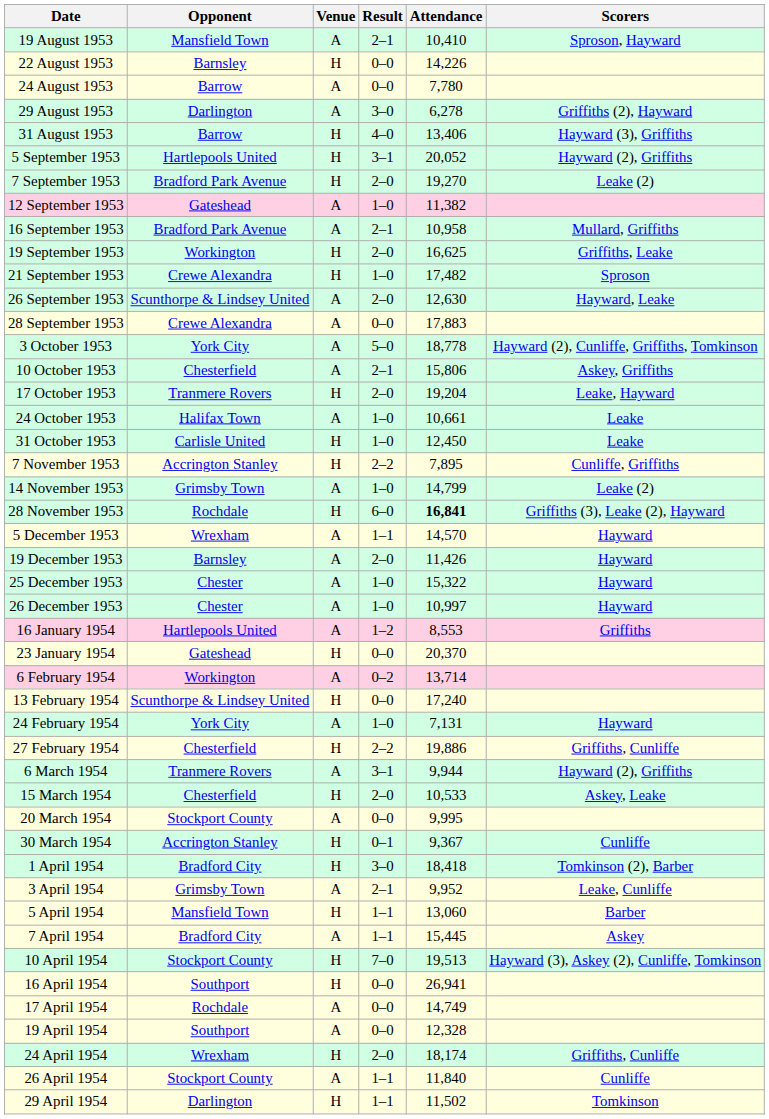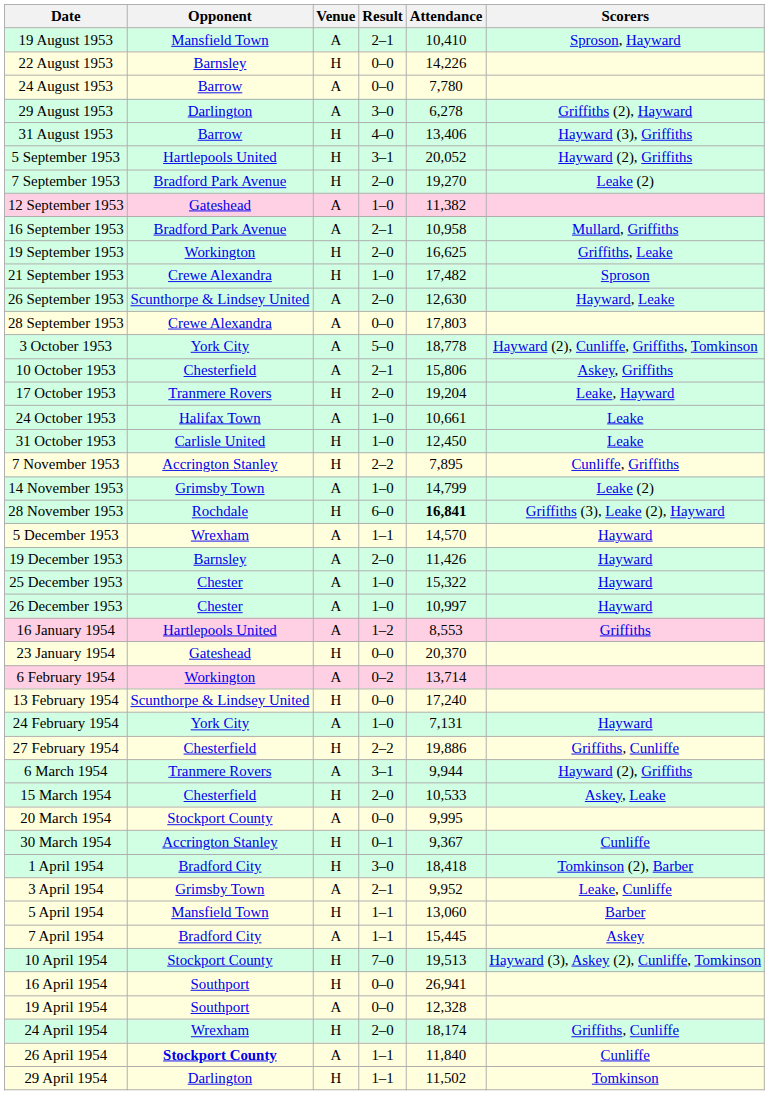 <table class="wikitable sortable" style="font-size:100%; text-align:center">
 <tr>
 <th>Date</th>
 <th>Opponent</th>
 <th>Venue</th>
 <th>Result</th>
 <th>Attendance</th>
 <th>Scorers</th>
 </tr>
 <tr style="background-color: #d0ffe3;">
 <td>19 August 1953</td>
 <td><a href='#'>Mansfield Town</a></td>
 <td>A</td>
 <td>2–1</td>
 <td>10,410</td>
 <td><a href='#'>Sproson</a>, <a href='#'>Hayward</a></td>
 </tr>
 <tr style="background-color: #ffffdd;">
 <td>22 August 1953</td>
 <td><a href='#'>Barnsley</a></td>
 <td>H</td>
 <td>0–0</td>
 <td>14,226</td>
 <td></td>
 </tr>
 <tr style="background-color: #ffffdd;">
 <td>24 August 1953</td>
 <td><a href='#'>Barrow</a></td>
 <td>A</td>
 <td>0–0</td>
 <td>7,780</td>
 <td></td>
 </tr>
 <tr style="background-color: #d0ffe3;">
 <td>29 August 1953</td>
 <td><a href='#'>Darlington</a></td>
 <td>A</td>
 <td>3–0</td>
 <td>6,278</td>
 <td><a href='#'>Griffiths</a> (2), <a href='#'>Hayward</a></td>
 </tr>
 <tr style="background-color: #d0ffe3;">
 <td>31 August 1953</td>
 <td><a href='#'>Barrow</a></td>
 <td>H</td>
 <td>4–0</td>
 <td>13,406</td>
 <td><a href='#'>Hayward</a> (3), <a href='#'>Griffiths</a></td>
 </tr>
 <tr style="background-color: #d0ffe3;">
 <td>5 September 1953</td>
 <td><a href='#'>Hartlepools United</a></td>
 <td>H</td>
 <td>3–1</td>
 <td>20,052</td>
 <td><a href='#'>Hayward</a> (2), <a href='#'>Griffiths</a></td>
 </tr>
 <tr style="background-color: #d0ffe3;">
 <td>7 September 1953</td>
 <td><a href='#'>Bradford Park Avenue</a></td>
 <td>H</td>
 <td>2–0</td>
 <td>19,270</td>
 <td><a href='#'>Leake</a> (2)</td>
 </tr>
 <tr style="background-color: #ffd0e3;">
 <td>12 September 1953</td>
 <td><a href='#'>Gateshead</a></td>
 <td>A</td>
 <td>1–0</td>
 <td>11,382</td>
 <td></td>
 </tr>
 <tr style="background-color: #d0ffe3;">
 <td>16 September 1953</td>
 <td><a href='#'>Bradford Park Avenue</a></td>
 <td>A</td>
 <td>2–1</td>
 <td>10,958</td>
 <td><a href='#'>Mullard</a>, <a href='#'>Griffiths</a></td>
 </tr>
 <tr style="background-color: #d0ffe3;">
 <td>19 September 1953</td>
 <td><a href='#'>Workington</a></td>
 <td>H</td>
 <td>2–0</td>
 <td>16,625</td>
 <td><a href='#'>Griffiths</a>, <a href='#'>Leake</a></td>
 </tr>
 <tr style="background-color: #d0ffe3;">
 <td>21 September 1953</td>
 <td><a href='#'>Crewe Alexandra</a></td>
 <td>H</td>
 <td>1–0</td>
 <td>17,482</td>
 <td><a href='#'>Sproson</a></td>
 </tr>
 <tr style="background-color: #d0ffe3;">
 <td>26 September 1953</td>
 <td><a href='#'>Scunthorpe & Lindsey United</a></td>
 <td>A</td>
 <td>2–0</td>
 <td>12,630</td>
 <td><a href='#'>Hayward</a>, <a href='#'>Leake</a></td>
 </tr>
 <tr style="background-color: #ffffdd;">
 <td>28 September 1953</td>
 <td><a href='#'>Crewe Alexandra</a></td>
 <td>A</td>
 <td>0–0</td>
-<td>17,883</td>
+<td>17,803</td>
 <td></td>
 </tr>
 <tr style="background-color: #d0ffe3;">
 <td>3 October 1953</td>
 <td><a href='#'>York City</a></td>
 <td>A</td>
 <td>5–0</td>
 <td>18,778</td>
 <td><a href='#'>Hayward</a> (2), <a href='#'>Cunliffe</a>, <a href='#'>Griffiths</a>, <a href='#'>Tomkinson</a></td>
 </tr>
 <tr style="background-color: #d0ffe3;">
 <td>10 October 1953</td>
 <td><a href='#'>Chesterfield</a></td>
 <td>A</td>
 <td>2–1</td>
 <td>15,806</td>
 <td><a href='#'>Askey</a>, <a href='#'>Griffiths</a></td>
 </tr>
 <tr style="background-color: #d0ffe3;">
 <td>17 October 1953</td>
 <td><a href='#'>Tranmere Rovers</a></td>
 <td>H</td>
 <td>2–0</td>
 <td>19,204</td>
 <td><a href='#'>Leake</a>, <a href='#'>Hayward</a></td>
 </tr>
 <tr style="background-color: #d0ffe3;">
 <td>24 October 1953</td>
 <td><a href='#'>Halifax Town</a></td>
 <td>A</td>
 <td>1–0</td>
 <td>10,661</td>
 <td><a href='#'>Leake</a></td>
 </tr>
 <tr style="background-color: #d0ffe3;">
 <td>31 October 1953</td>
 <td><a href='#'>Carlisle United</a></td>
 <td>H</td>
 <td>1–0</td>
 <td>12,450</td>
 <td><a href='#'>Leake</a></td>
 </tr>
 <tr style="background-color: #ffffdd;">
 <td>7 November 1953</td>
 <td><a href='#'>Accrington Stanley</a></td>
 <td>H</td>
 <td>2–2</td>
 <td>7,895</td>
 <td><a href='#'>Cunliffe</a>, <a href='#'>Griffiths</a></td>
 </tr>
 <tr style="background-color: #d0ffe3;">
 <td>14 November 1953</td>
 <td><a href='#'>Grimsby Town</a></td>
 <td>A</td>
 <td>1–0</td>
 <td>14,799</td>
 <td><a href='#'>Leake</a> (2)</td>
 </tr>
 <tr style="background-color: #d0ffe3;">
 <td>28 November 1953</td>
 <td><a href='#'>Rochdale</a></td>
 <td>H</td>
 <td>6–0</td>
 <td><strong>16,841</strong></td>
 <td><a href='#'>Griffiths</a> (3), <a href='#'>Leake</a> (2), <a href='#'>Hayward</a></td>
 </tr>
 <tr style="background-color: #ffffdd;">
 <td>5 December 1953</td>
 <td><a href='#'>Wrexham</a></td>
 <td>A</td>
 <td>1–1</td>
 <td>14,570</td>
 <td><a href='#'>Hayward</a></td>
 </tr>
 <tr style="background-color: #d0ffe3;">
 <td>19 December 1953</td>
 <td><a href='#'>Barnsley</a></td>
 <td>A</td>
 <td>2–0</td>
 <td>11,426</td>
 <td><a href='#'>Hayward</a></td>
 </tr>
 <tr style="background-color: #d0ffe3;">
 <td>25 December 1953</td>
 <td><a href='#'>Chester</a></td>
 <td>A</td>
 <td>1–0</td>
 <td>15,322</td>
 <td><a href='#'>Hayward</a></td>
 </tr>
 <tr style="background-color: #d0ffe3;">
 <td>26 December 1953</td>
 <td><a href='#'>Chester</a></td>
 <td>A</td>
 <td>1–0</td>
 <td>10,997</td>
 <td><a href='#'>Hayward</a></td>
 </tr>
 <tr style="background-color: #ffd0e3;">
 <td>16 January 1954</td>
 <td><a href='#'>Hartlepools United</a></td>
 <td>A</td>
 <td>1–2</td>
 <td>8,553</td>
 <td><a href='#'>Griffiths</a></td>
 </tr>
 <tr style="background-color: #ffffdd;">
 <td>23 January 1954</td>
 <td><a href='#'>Gateshead</a></td>
 <td>H</td>
 <td>0–0</td>
 <td>20,370</td>
 <td></td>
 </tr>
 <tr style="background-color: #ffd0e3;">
 <td>6 February 1954</td>
 <td><a href='#'>Workington</a></td>
 <td>A</td>
 <td>0–2</td>
 <td>13,714</td>
 <td></td>
 </tr>
 <tr style="background-color: #ffffdd;">
 <td>13 February 1954</td>
 <td><a href='#'>Scunthorpe & Lindsey United</a></td>
 <td>H</td>
 <td>0–0</td>
 <td>17,240</td>
 <td></td>
 </tr>
 <tr style="background-color: #d0ffe3;">
 <td>24 February 1954</td>
 <td><a href='#'>York City</a></td>
 <td>A</td>
 <td>1–0</td>
 <td>7,131</td>
 <td><a href='#'>Hayward</a></td>
 </tr>
 <tr style="background-color: #ffffdd;">
 <td>27 February 1954</td>
 <td><a href='#'>Chesterfield</a></td>
 <td>H</td>
 <td>2–2</td>
 <td>19,886</td>
 <td><a href='#'>Griffiths</a>, <a href='#'>Cunliffe</a></td>
 </tr>
 <tr style="background-color: #d0ffe3;">
 <td>6 March 1954</td>
 <td><a href='#'>Tranmere Rovers</a></td>
 <td>A</td>
 <td>3–1</td>
 <td>9,944</td>
 <td><a href='#'>Hayward</a> (2), <a href='#'>Griffiths</a></td>
 </tr>
 <tr style="background-color: #d0ffe3;">
 <td>15 March 1954</td>
 <td><a href='#'>Chesterfield</a></td>
 <td>H</td>
 <td>2–0</td>
 <td>10,533</td>
 <td><a href='#'>Askey</a>, <a href='#'>Leake</a></td>
 </tr>
 <tr style="background-color: #ffffdd;">
 <td>20 March 1954</td>
 <td><a href='#'>Stockport County</a></td>
 <td>A</td>
 <td>0–0</td>
 <td>9,995</td>
 <td></td>
 </tr>
 <tr style="background-color: #d0ffe3;">
 <td>30 March 1954</td>
 <td><a href='#'>Accrington Stanley</a></td>
 <td>H</td>
 <td>0–1</td>
 <td>9,367</td>
 <td><a href='#'>Cunliffe</a></td>
 </tr>
 <tr style="background-color: #d0ffe3;">
 <td>1 April 1954</td>
 <td><a href='#'>Bradford City</a></td>
 <td>H</td>
 <td>3–0</td>
 <td>18,418</td>
 <td><a href='#'>Tomkinson</a> (2), <a href='#'>Barber</a></td>
 </tr>
 <tr style="background-color: #ffffdd;">
 <td>3 April 1954</td>
 <td><a href='#'>Grimsby Town</a></td>
 <td>A</td>
 <td>2–1</td>
 <td>9,952</td>
 <td><a href='#'>Leake</a>, <a href='#'>Cunliffe</a></td>
 </tr>
 <tr style="background-color: #ffffdd;">
 <td>5 April 1954</td>
 <td><a href='#'>Mansfield Town</a></td>
 <td>H</td>
 <td>1–1</td>
 <td>13,060</td>
 <td><a href='#'>Barber</a></td>
 </tr>
 <tr style="background-color: #ffffdd;">
 <td>7 April 1954</td>
 <td><a href='#'>Bradford City</a></td>
 <td>A</td>
 <td>1–1</td>
 <td>15,445</td>
 <td><a href='#'>Askey</a></td>
 </tr>
 <tr style="background-color: #d0ffe3;">
 <td>10 April 1954</td>
 <td><a href='#'>Stockport County</a></td>
 <td>H</td>
 <td>7–0</td>
 <td>19,513</td>
 <td><a href='#'>Hayward</a> (3), <a href='#'>Askey</a> (2), <a href='#'>Cunliffe</a>, <a href='#'>Tomkinson</a></td>
 </tr>
 <tr style="background-color: #ffffdd;">
 <td>16 April 1954</td>
 <td><a href='#'>Southport</a></td>
 <td>H</td>
 <td>0–0</td>
 <td>26,941</td>
 <td></td>
 </tr>
 <tr style="background-color: #ffffdd;">
-<td>17 April 1954</td>
-<td><a href='#'>Rochdale</a></td>
-<td>A</td>
-<td>0–0</td>
-<td>14,749</td>
-<td></td>
-</tr>
-<tr style="background-color: #ffffdd;">
 <td>19 April 1954</td>
 <td><a href='#'>Southport</a></td>
 <td>A</td>
 <td>0–0</td>
 <td>12,328</td>
 <td></td>
 </tr>
 <tr style="background-color: #d0ffe3;">
 <td>24 April 1954</td>
 <td><a href='#'>Wrexham</a></td>
 <td>H</td>
 <td>2–0</td>
 <td>18,174</td>
 <td><a href='#'>Griffiths</a>, <a href='#'>Cunliffe</a></td>
 </tr>
 <tr style="background-color: #ffffdd;">
 <td>26 April 1954</td>
-<td><a href='#'>Stockport County</a></td>
+<td><strong><a href='#'>Stockport County</a></strong></td>
 <td>A</td>
 <td>1–1</td>
 <td>11,840</td>
 <td><a href='#'>Cunliffe</a></td>
 </tr>
 <tr style="background-color: #ffffdd;">
 <td>29 April 1954</td>
 <td><a href='#'>Darlington</a></td>
 <td>H</td>
 <td>1–1</td>
 <td>11,502</td>
 <td><a href='#'>Tomkinson</a></td>
 </tr>
 </table>
